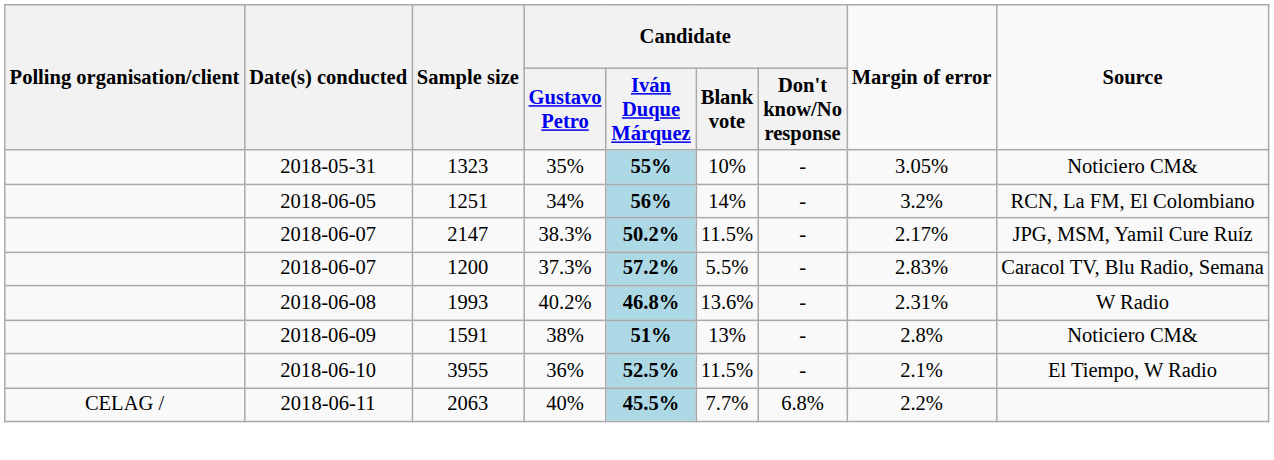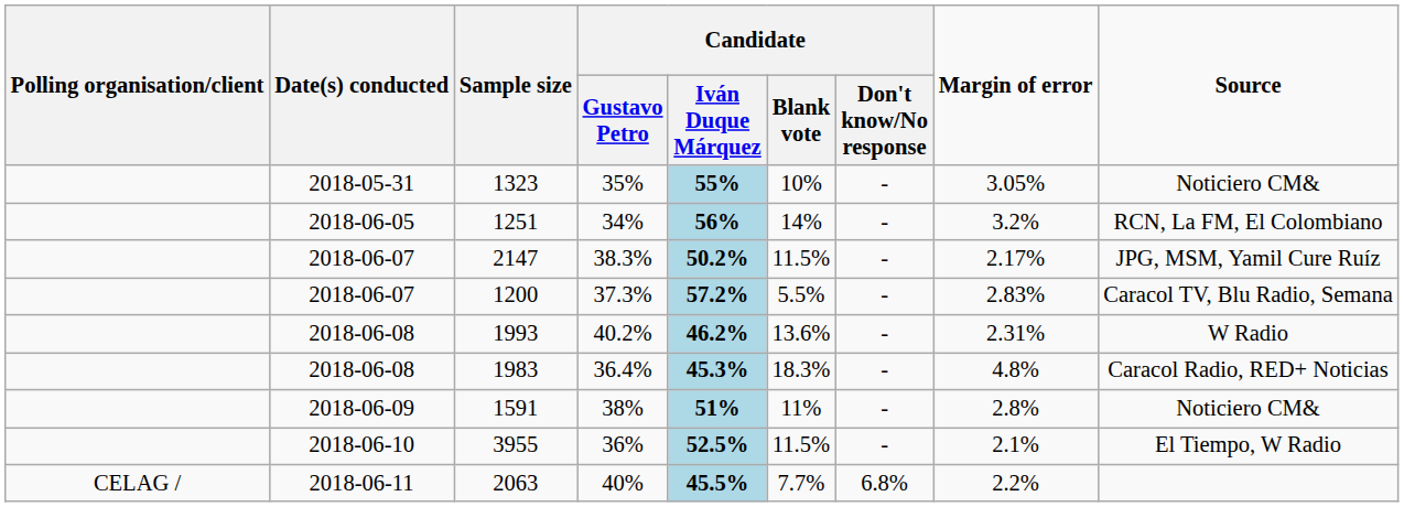 <table class="wikitable sortable collapsible expanded" style="text-align:center; font-size:85%; line-height:16px">
 <tr style="height:42px;">
 <th rowspan="2">Polling organisation/client</th>
 <th rowspan="2">Date(s) conducted</th>
 <th rowspan="2">Sample size</th>
 <th colspan="4">Candidate</th>
 <td rowspan="2"><strong>Margin of error</strong></td>
 <td rowspan="2"><strong>Source</strong></td>
 </tr>
 <tr>
 <th style="width:30px" class="unsortable"><a href='#'>Gustavo Petro</a></th>
 <th style="width:30px" class="unsortable"><a href='#'>Iván Duque Márquez</a></th>
 <th style="width:30px" class="unsortable">Blank vote</th>
 <th style="width:30px" class="unsortable">Don't know/No response</th>
 </tr>
 <tr>
 <td></td>
 <td>2018-05-31</td>
 <td>1323</td>
 <td>35%</td>
 <td style="background:LightBlue"><strong>55%</strong></td>
 <td>10%</td>
 <td>-</td>
 <td>3.05%</td>
 <td>Noticiero CM&</td>
 </tr>
 <tr>
 <td></td>
 <td>2018-06-05</td>
 <td>1251</td>
 <td>34%</td>
 <td style="background:LightBlue"><strong>56%</strong></td>
 <td>14%</td>
 <td>-</td>
 <td>3.2%</td>
 <td>RCN, La FM, El Colombiano</td>
 </tr>
 <tr>
 <td></td>
 <td>2018-06-07</td>
 <td>2147</td>
 <td>38.3%</td>
 <td style="background:LightBlue"><strong>50.2%</strong></td>
 <td>11.5%</td>
 <td>-</td>
 <td>2.17%</td>
 <td>JPG, MSM, Yamil Cure Ruíz</td>
 </tr>
 <tr>
 <td></td>
 <td>2018-06-07</td>
 <td>1200</td>
 <td>37.3%</td>
 <td style="background:LightBlue"><strong>57.2%</strong></td>
 <td>5.5%</td>
 <td>-</td>
 <td>2.83%</td>
 <td>Caracol TV, Blu Radio, Semana</td>
 </tr>
 <tr>
 <td></td>
 <td>2018-06-08</td>
 <td>1993</td>
 <td>40.2%</td>
-<td style="background:LightBlue"><strong>46.8%</strong></td>
+<td style="background:LightBlue"><strong>46.2%</strong></td>
 <td>13.6%</td>
 <td>-</td>
 <td>2.31%</td>
 <td>W Radio</td>
 </tr>
 <tr>
 <td></td>
+<td>2018-06-08</td>
+<td>1983</td>
+<td>36.4%</td>
+<td style="background:LightBlue"><strong>45.3%</strong></td>
+<td>18.3%</td>
+<td>-</td>
+<td>4.8%</td>
+<td>Caracol Radio, RED+ Noticias</td>
+</tr>
+<tr>
+<td></td>
 <td>2018-06-09</td>
 <td>1591</td>
 <td>38%</td>
 <td style="background:LightBlue"><strong>51%</strong></td>
-<td>13%</td>
+<td>11%</td>
 <td>-</td>
 <td>2.8%</td>
 <td>Noticiero CM&</td>
 </tr>
 <tr>
 <td></td>
 <td>2018-06-10</td>
 <td>3955</td>
 <td>36%</td>
 <td style="background:LightBlue"><strong>52.5%</strong></td>
 <td>11.5%</td>
 <td>-</td>
 <td>2.1%</td>
 <td>El Tiempo, W Radio</td>
 </tr>
 <tr>
 <td>CELAG / </td>
 <td>2018-06-11</td>
 <td>2063</td>
 <td>40%</td>
 <td style="background:LightBlue"><strong>45.5%</strong></td>
 <td>7.7%</td>
 <td>6.8%</td>
 <td>2.2%</td>
 <td></td>
 </tr>
 </table>
